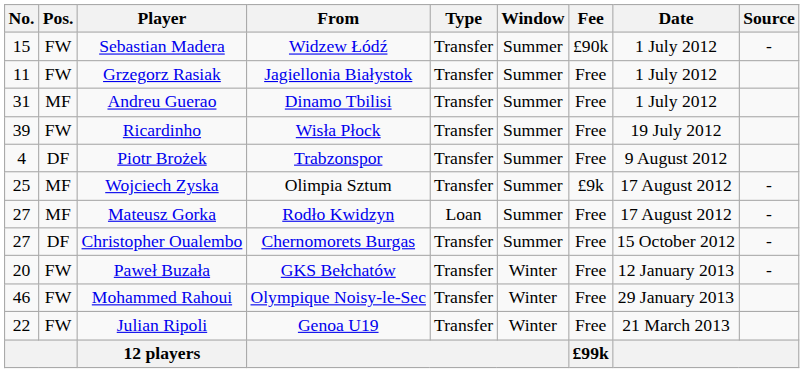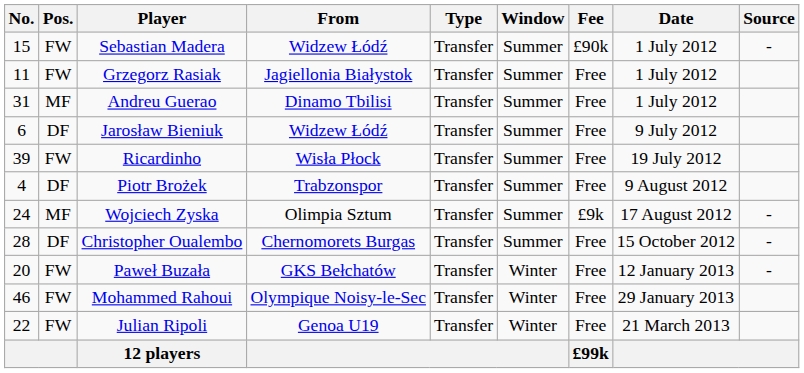 <table class="wikitable" style="text-align: center">
 <tr>
 <th>No.</th>
 <th>Pos.</th>
 <th>Player</th>
 <th>From</th>
 <th>Type</th>
 <th>Window</th>
 <th>Fee</th>
 <th>Date</th>
 <th>Source</th>
 </tr>
 <tr>
 <td>15</td>
 <td>FW</td>
 <td><a href='#'>Sebastian Madera</a></td>
 <td><a href='#'>Widzew Łódź</a></td>
 <td>Transfer</td>
 <td>Summer</td>
 <td>£90k</td>
 <td>1 July 2012</td>
 <td>-</td>
 </tr>
 <tr>
 <td>11</td>
 <td>FW</td>
 <td><a href='#'>Grzegorz Rasiak</a></td>
 <td><a href='#'>Jagiellonia Białystok</a></td>
 <td>Transfer</td>
 <td>Summer</td>
 <td>Free</td>
 <td>1 July 2012</td>
 <td></td>
 </tr>
 <tr>
 <td>31</td>
 <td>MF</td>
 <td><a href='#'>Andreu Guerao</a></td>
 <td><a href='#'>Dinamo Tbilisi</a></td>
 <td>Transfer</td>
 <td>Summer</td>
 <td>Free</td>
 <td>1 July 2012</td>
 <td></td>
 </tr>
 <tr>
+<td>6</td>
+<td>DF</td>
+<td><a href='#'>Jarosław Bieniuk</a></td>
+<td><a href='#'>Widzew Łódź</a></td>
+<td>Transfer</td>
+<td>Summer</td>
+<td>Free</td>
+<td>9 July 2012</td>
+<td></td>
+</tr>
+<tr>
 <td>39</td>
 <td>FW</td>
 <td><a href='#'>Ricardinho</a></td>
 <td><a href='#'>Wisła Płock</a></td>
 <td>Transfer</td>
 <td>Summer</td>
 <td>Free</td>
 <td>19 July 2012</td>
 <td></td>
 </tr>
 <tr>
 <td>4</td>
 <td>DF</td>
 <td><a href='#'>Piotr Brożek</a></td>
 <td><a href='#'>Trabzonspor</a></td>
 <td>Transfer</td>
 <td>Summer</td>
 <td>Free</td>
 <td>9 August 2012</td>
 <td></td>
 </tr>
 <tr>
-<td>25</td>
+<td>24</td>
 <td>MF</td>
 <td><a href='#'>Wojciech Zyska</a></td>
 <td>Olimpia Sztum</td>
 <td>Transfer</td>
 <td>Summer</td>
 <td>£9k</td>
 <td>17 August 2012</td>
 <td>-</td>
 </tr>
 <tr>
-<td>27</td>
-<td>MF</td>
-<td><a href='#'>Mateusz Gorka</a></td>
-<td><a href='#'>Rodło Kwidzyn</a></td>
-<td>Loan</td>
-<td>Summer</td>
-<td>Free</td>
-<td>17 August 2012</td>
-<td>-</td>
-</tr>
-<tr>
-<td>27</td>
+<td>28</td>
 <td>DF</td>
 <td><a href='#'>Christopher Oualembo</a></td>
 <td><a href='#'>Chernomorets Burgas</a></td>
 <td>Transfer</td>
 <td>Summer</td>
 <td>Free</td>
 <td>15 October 2012</td>
 <td>-</td>
 </tr>
 <tr>
 <td>20</td>
 <td>FW</td>
 <td><a href='#'>Paweł Buzała</a></td>
 <td><a href='#'>GKS Bełchatów</a></td>
 <td>Transfer</td>
 <td>Winter</td>
 <td>Free</td>
 <td>12 January 2013</td>
 <td>-</td>
 </tr>
 <tr>
 <td>46</td>
 <td>FW</td>
 <td><a href='#'>Mohammed Rahoui</a></td>
 <td><a href='#'>Olympique Noisy-le-Sec</a></td>
 <td>Transfer</td>
 <td>Winter</td>
 <td>Free</td>
 <td>29 January 2013</td>
 <td></td>
 </tr>
 <tr>
 <td>22</td>
 <td>FW</td>
 <td><a href='#'>Julian Ripoli</a></td>
 <td><a href='#'>Genoa U19</a></td>
 <td>Transfer</td>
 <td>Winter</td>
 <td>Free</td>
 <td>21 March 2013</td>
 <td></td>
 </tr>
 <tr>
 <th colspan=2></th>
 <th>12 players</th>
 <th colspan=3></th>
 <th>£99k</th>
 <th colspan=2></th>
 </tr>
 </table>
